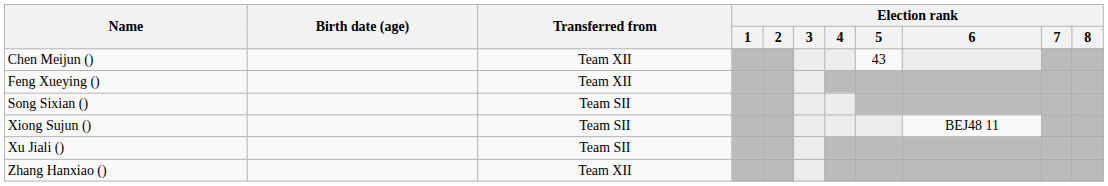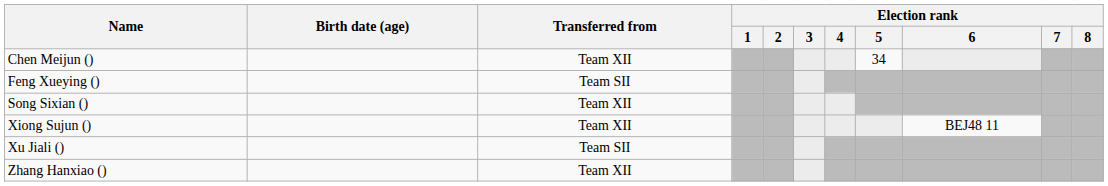 <table class="wikitable sortable"  style="text-align:center; width:100%;">
 <tr>
 <th rowspan="2">Name</th>
 <th rowspan="2">Birth date (age)</th>
 <th rowspan="2">Transferred from</th>
 <th colspan="8" class="unsortable">Election rank</th>
 </tr>
 <tr>
 <th data-sort-type="number">1</th>
 <th data-sort-type="number">2</th>
 <th data-sort-type="number">3</th>
 <th data-sort-type="number">4</th>
 <th data-sort-type="number">5</th>
 <th data-sort-type="number">6</th>
 <th data-sort-type="number">7</th>
 <th data-sort-type="number">8</th>
 </tr>
 <tr>
 <td style="text-align:left;" data-sort-value="Chen, Meijun">Chen Meijun ()</td>
 <td style="text-align:left;"></td>
 <td>Team XII</td>
 <td style="background:#bbb;"> </td>
 <td style="background:#bbb;"> </td>
 <td style="background:#ececec; color:gray;"></td>
 <td style="background:#ececec; color:gray;"></td>
-<td>43</td>
+<td>34</td>
 <td style="background:#ececec; color:gray;"></td>
 <td style="background:#bbb;"> </td>
 <td style="background:#bbb;"> </td>
 </tr>
 <tr>
 <td style="text-align:left;" data-sort-value="Feng, Xueying">Feng Xueying ()</td>
 <td style="text-align:left;"></td>
-<td>Team XII</td>
+<td>Team SII</td>
 <td style="background:#bbb;"> </td>
 <td style="background:#bbb;"> </td>
 <td style="background:#ececec; color:gray;"></td>
 <td style="background:#bbb;"> </td>
 <td style="background:#bbb;"> </td>
 <td style="background:#bbb;"> </td>
 <td style="background:#bbb;"> </td>
 <td style="background:#bbb;"> </td>
 </tr>
 <tr>
 <td style="text-align:left;" data-sort-value="Song, Sixian">Song Sixian ()</td>
 <td style="text-align:left;"></td>
-<td>Team SII</td>
+<td>Team XII</td>
 <td style="background:#bbb;"> </td>
 <td style="background:#bbb;"> </td>
 <td style="background:#ececec; color:gray;"></td>
 <td style="background:#ececec; color:gray;"></td>
 <td style="background:#bbb;"> </td>
 <td style="background:#bbb;"> </td>
 <td style="background:#bbb;"> </td>
 <td style="background:#bbb;"> </td>
 </tr>
 <tr>
 <td style="text-align:left;" data-sort-value="Xiong, Sujun">Xiong Sujun ()</td>
 <td style="text-align:left;"></td>
-<td>Team SII</td>
+<td>Team XII</td>
 <td style="background:#bbb;"> </td>
 <td style="background:#bbb;"> </td>
 <td style="background:#ececec; color:gray;"></td>
 <td style="background:#ececec; color:gray;"></td>
 <td style="background:#ececec; color:gray;"></td>
 <td>BEJ48 11</td>
 <td style="background:#bbb;"> </td>
 <td style="background:#bbb;"> </td>
 </tr>
 <tr>
 <td style="text-align:left;" data-sort-value="Xu, Jiali">Xu Jiali ()</td>
 <td style="text-align:left;"></td>
 <td>Team SII</td>
 <td style="background:#bbb;"> </td>
 <td style="background:#bbb;"> </td>
 <td style="background:#ececec; color:gray;"></td>
 <td style="background:#bbb;"> </td>
 <td style="background:#bbb;"> </td>
 <td style="background:#bbb;"> </td>
 <td style="background:#bbb;"> </td>
 <td style="background:#bbb;"> </td>
 </tr>
 <tr>
 <td style="text-align:left;" data-sort-value="Zhang, Hanxiao">Zhang Hanxiao ()</td>
 <td style="text-align:left;"></td>
 <td>Team XII</td>
 <td style="background:#bbb;"> </td>
 <td style="background:#bbb;"> </td>
 <td style="background:#ececec; color:gray;"></td>
 <td style="background:#bbb;"> </td>
 <td style="background:#bbb;"> </td>
 <td style="background:#bbb;"> </td>
 <td style="background:#bbb;"> </td>
 <td style="background:#bbb;"> </td>
 </tr>
 </table>
